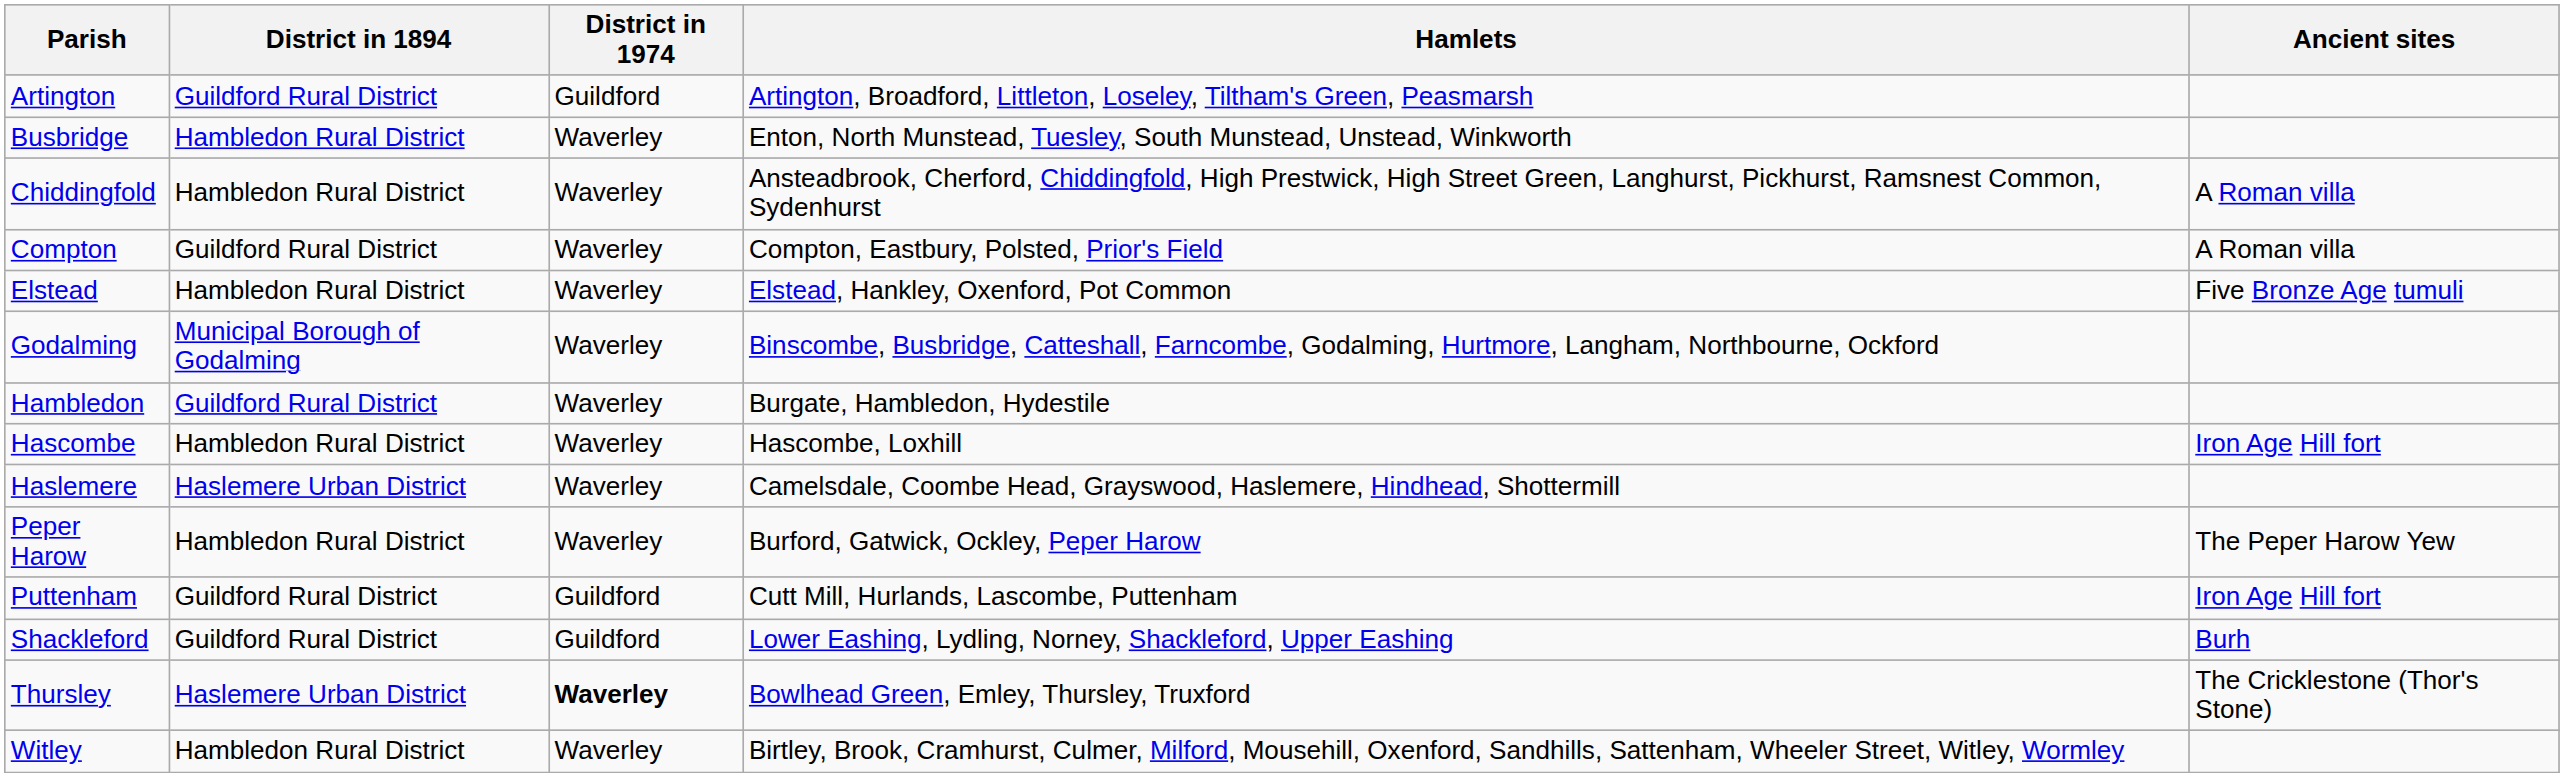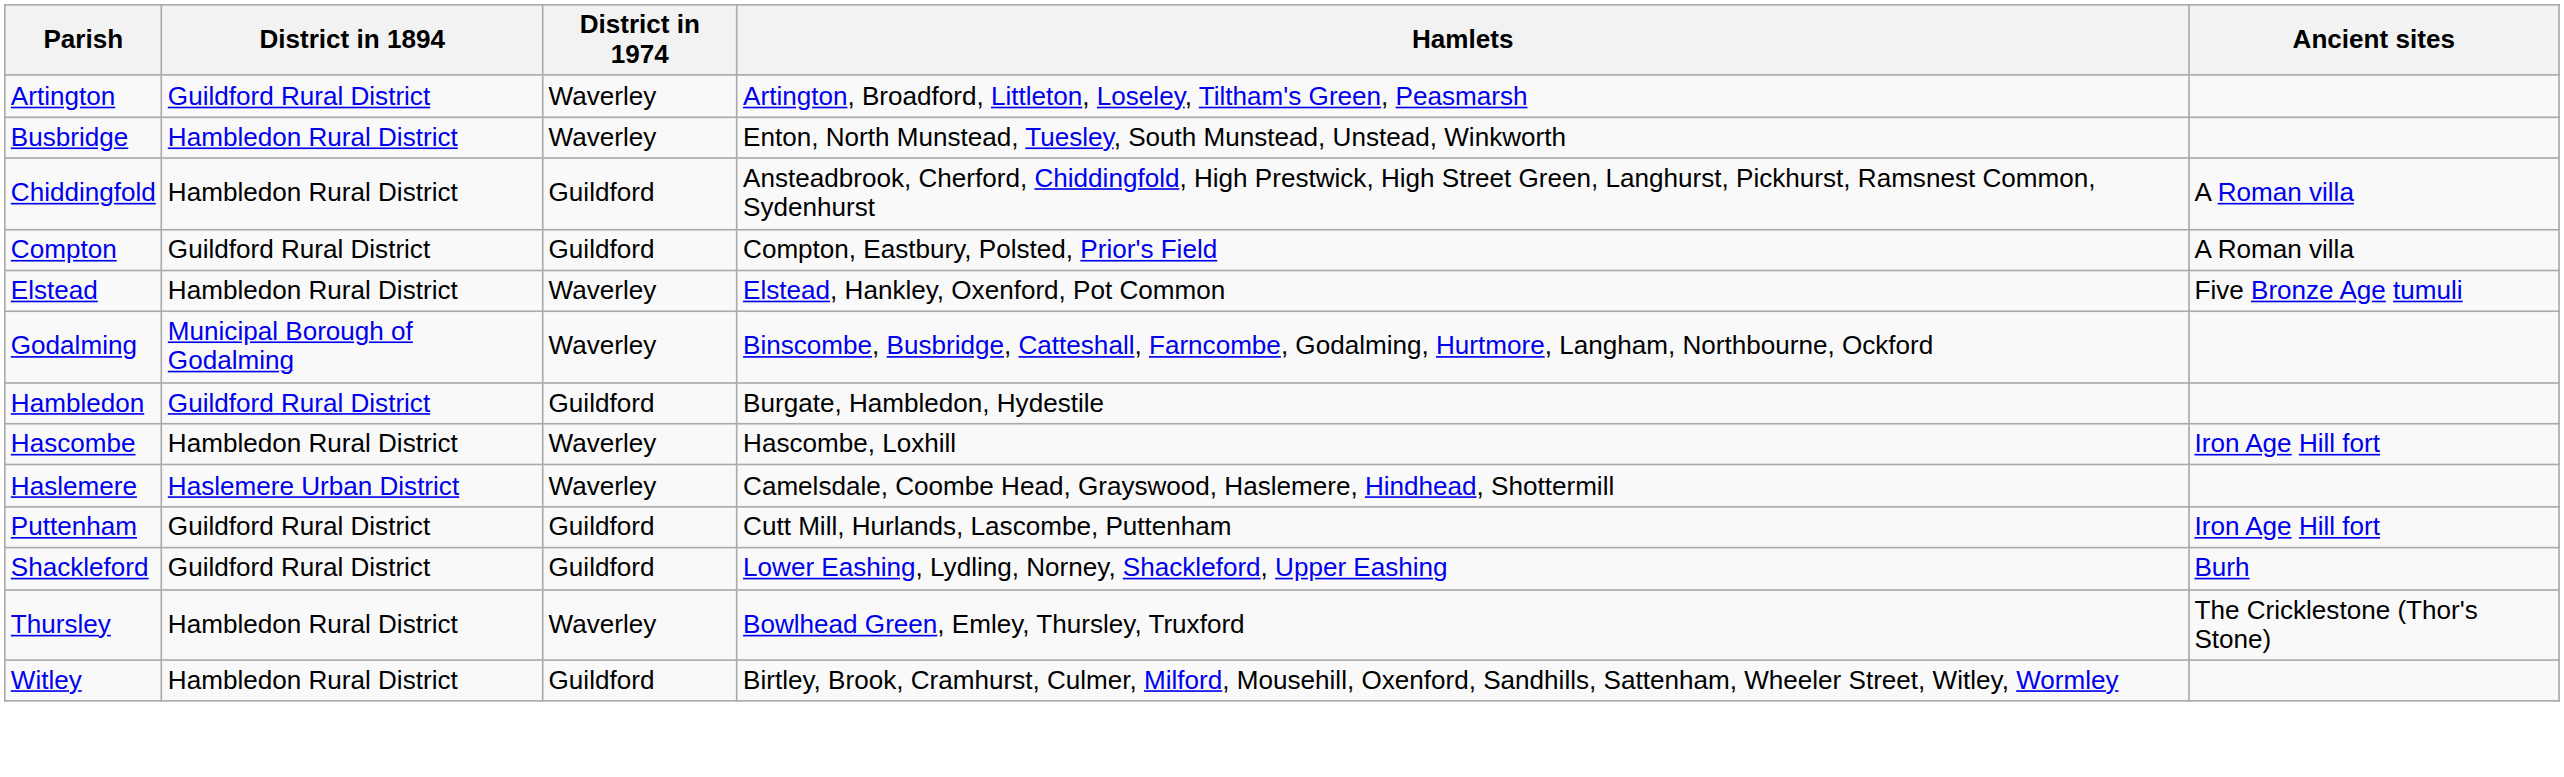 <table class="wikitable">
 <tr>
 <th>Parish</th>
 <th>District in 1894</th>
 <th>District in 1974</th>
 <th>Hamlets</th>
 <th>Ancient sites</th>
 </tr>
 <tr>
 <td><a href='#'>Artington</a></td>
 <td><a href='#'>Guildford Rural District</a></td>
-<td>Guildford</td>
+<td>Waverley</td>
 <td><a href='#'>Artington</a>, Broadford, <a href='#'>Littleton</a>, <a href='#'>Loseley</a>, <a href='#'>Tiltham's Green</a>, <a href='#'>Peasmarsh</a></td>
 <td></td>
 </tr>
 <tr>
 <td><a href='#'>Busbridge</a></td>
 <td><a href='#'>Hambledon Rural District</a></td>
 <td>Waverley</td>
 <td>Enton, North Munstead, <a href='#'>Tuesley</a>, South Munstead, Unstead, Winkworth</td>
 <td></td>
 </tr>
 <tr>
 <td><a href='#'>Chiddingfold</a></td>
 <td>Hambledon Rural District</td>
-<td>Waverley</td>
+<td>Guildford</td>
 <td>Ansteadbrook, Cherford, <a href='#'>Chiddingfold</a>, High Prestwick, High Street Green, Langhurst, Pickhurst, Ramsnest Common, Sydenhurst</td>
 <td>A <a href='#'>Roman villa</a></td>
 </tr>
 <tr>
 <td><a href='#'>Compton</a></td>
 <td>Guildford Rural District</td>
-<td>Waverley</td>
+<td>Guildford</td>
 <td>Compton, Eastbury, Polsted, <a href='#'>Prior's Field</a></td>
 <td>A Roman villa</td>
 </tr>
 <tr>
 <td><a href='#'>Elstead</a></td>
 <td>Hambledon Rural District</td>
 <td>Waverley</td>
 <td><a href='#'>Elstead</a>, Hankley, Oxenford, Pot Common</td>
 <td>Five <a href='#'>Bronze Age</a> <a href='#'>tumuli</a></td>
 </tr>
 <tr>
 <td><a href='#'>Godalming</a></td>
 <td><a href='#'>Municipal Borough of Godalming</a></td>
 <td>Waverley</td>
 <td><a href='#'>Binscombe</a>, <a href='#'>Busbridge</a>, <a href='#'>Catteshall</a>, <a href='#'>Farncombe</a>, Godalming, <a href='#'>Hurtmore</a>, Langham, Northbourne, Ockford</td>
 <td></td>
 </tr>
 <tr>
 <td><a href='#'>Hambledon</a></td>
 <td><a href='#'>Guildford Rural District</a></td>
-<td>Waverley</td>
+<td>Guildford</td>
 <td>Burgate, Hambledon, Hydestile</td>
 <td></td>
 </tr>
 <tr>
 <td><a href='#'>Hascombe</a></td>
 <td>Hambledon Rural District</td>
 <td>Waverley</td>
 <td>Hascombe, Loxhill</td>
 <td><a href='#'>Iron Age</a> <a href='#'>Hill fort</a></td>
 </tr>
 <tr>
 <td><a href='#'>Haslemere</a></td>
 <td><a href='#'>Haslemere Urban District</a></td>
 <td>Waverley</td>
 <td>Camelsdale, Coombe Head, Grayswood, Haslemere, <a href='#'>Hindhead</a>, Shottermill</td>
 <td></td>
 </tr>
 <tr>
-<td><a href='#'>Peper Harow</a></td>
-<td>Hambledon Rural District</td>
-<td>Waverley</td>
-<td>Burford, Gatwick, Ockley, <a href='#'>Peper Harow</a></td>
-<td>The Peper Harow Yew</td>
-</tr>
-<tr>
 <td><a href='#'>Puttenham</a></td>
 <td>Guildford Rural District</td>
 <td>Guildford</td>
 <td>Cutt Mill, Hurlands, Lascombe, Puttenham</td>
 <td><a href='#'>Iron Age</a> <a href='#'>Hill fort</a></td>
 </tr>
 <tr>
 <td><a href='#'>Shackleford</a></td>
 <td>Guildford Rural District</td>
 <td>Guildford</td>
 <td><a href='#'>Lower Eashing</a>, Lydling, Norney, <a href='#'>Shackleford</a>, <a href='#'>Upper Eashing</a></td>
 <td><a href='#'>Burh</a></td>
 </tr>
 <tr>
 <td><a href='#'>Thursley</a></td>
-<td><a href='#'>Haslemere Urban District</a></td>
-<td><strong>Waverley</strong></td>
+<td>Hambledon Rural District</td>
+<td>Waverley</td>
 <td><a href='#'>Bowlhead Green</a>, Emley, Thursley, Truxford</td>
 <td>The Cricklestone (Thor's Stone)</td>
 </tr>
 <tr>
 <td><a href='#'>Witley</a></td>
 <td>Hambledon Rural District</td>
-<td>Waverley</td>
+<td>Guildford</td>
 <td>Birtley, Brook, Cramhurst, Culmer, <a href='#'>Milford</a>, Mousehill, Oxenford, Sandhills, Sattenham, Wheeler Street, Witley, <a href='#'>Wormley</a></td>
 <td></td>
 </tr>
 </table>
